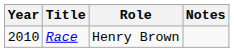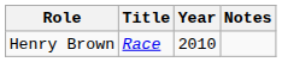 <table class="wikitable sortable">
 <tr>
+<th>Role</th>
+<th>Title</th>
 <th>Year</th>
-<th>Title</th>
-<th>Role</th>
 <th>Notes</th>
 </tr>
 <tr>
+<td>Henry Brown</td>
+<td><em><a href='#'>Race</a></em></td>
 <td>2010</td>
-<td><em><a href='#'>Race</a></em></td>
-<td>Henry Brown</td>
 <td></td>
 </tr>
 </table>
